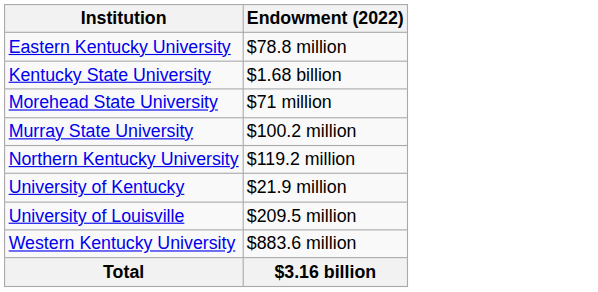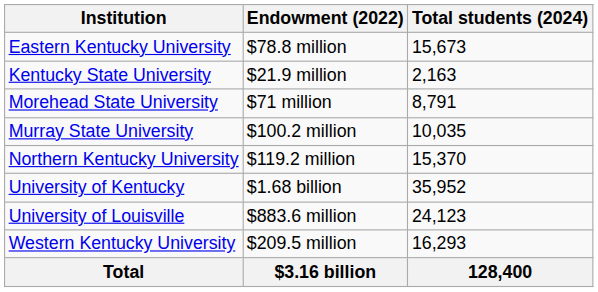 <table class="wikitable sortable">
 <tr>
 <th>Institution</th>
 <th>Endowment (2022)</th>
+<th>Total students (2024)</th>
 </tr>
 <tr>
 <td><a href='#'>Eastern Kentucky University</a></td>
 <td>$78.8 million</td>
+<td>15,673</td>
 </tr>
 <tr>
 <td><a href='#'>Kentucky State University</a></td>
-<td>$1.68 billion</td>
+<td>$21.9 million</td>
+<td>2,163</td>
 </tr>
 <tr>
 <td><a href='#'>Morehead State University</a></td>
 <td>$71 million</td>
+<td>8,791</td>
 </tr>
 <tr>
 <td><a href='#'>Murray State University</a></td>
 <td>$100.2 million</td>
+<td>10,035</td>
 </tr>
 <tr>
 <td><a href='#'>Northern Kentucky University</a></td>
 <td>$119.2 million</td>
+<td>15,370</td>
 </tr>
 <tr>
 <td><a href='#'>University of Kentucky</a></td>
-<td>$21.9 million</td>
+<td>$1.68 billion</td>
+<td>35,952</td>
 </tr>
 <tr>
 <td><a href='#'>University of Louisville</a></td>
-<td>$209.5 million</td>
+<td>$883.6 million</td>
+<td>24,123</td>
 </tr>
 <tr>
 <td><a href='#'>Western Kentucky University</a></td>
-<td>$883.6 million</td>
+<td>$209.5 million</td>
+<td>16,293</td>
 </tr>
 <tr>
 <th><strong>Total</strong></th>
 <th><strong>$3.16 billion</strong></th>
+<th><strong>128,400</strong></th>
 </tr>
 </table>
